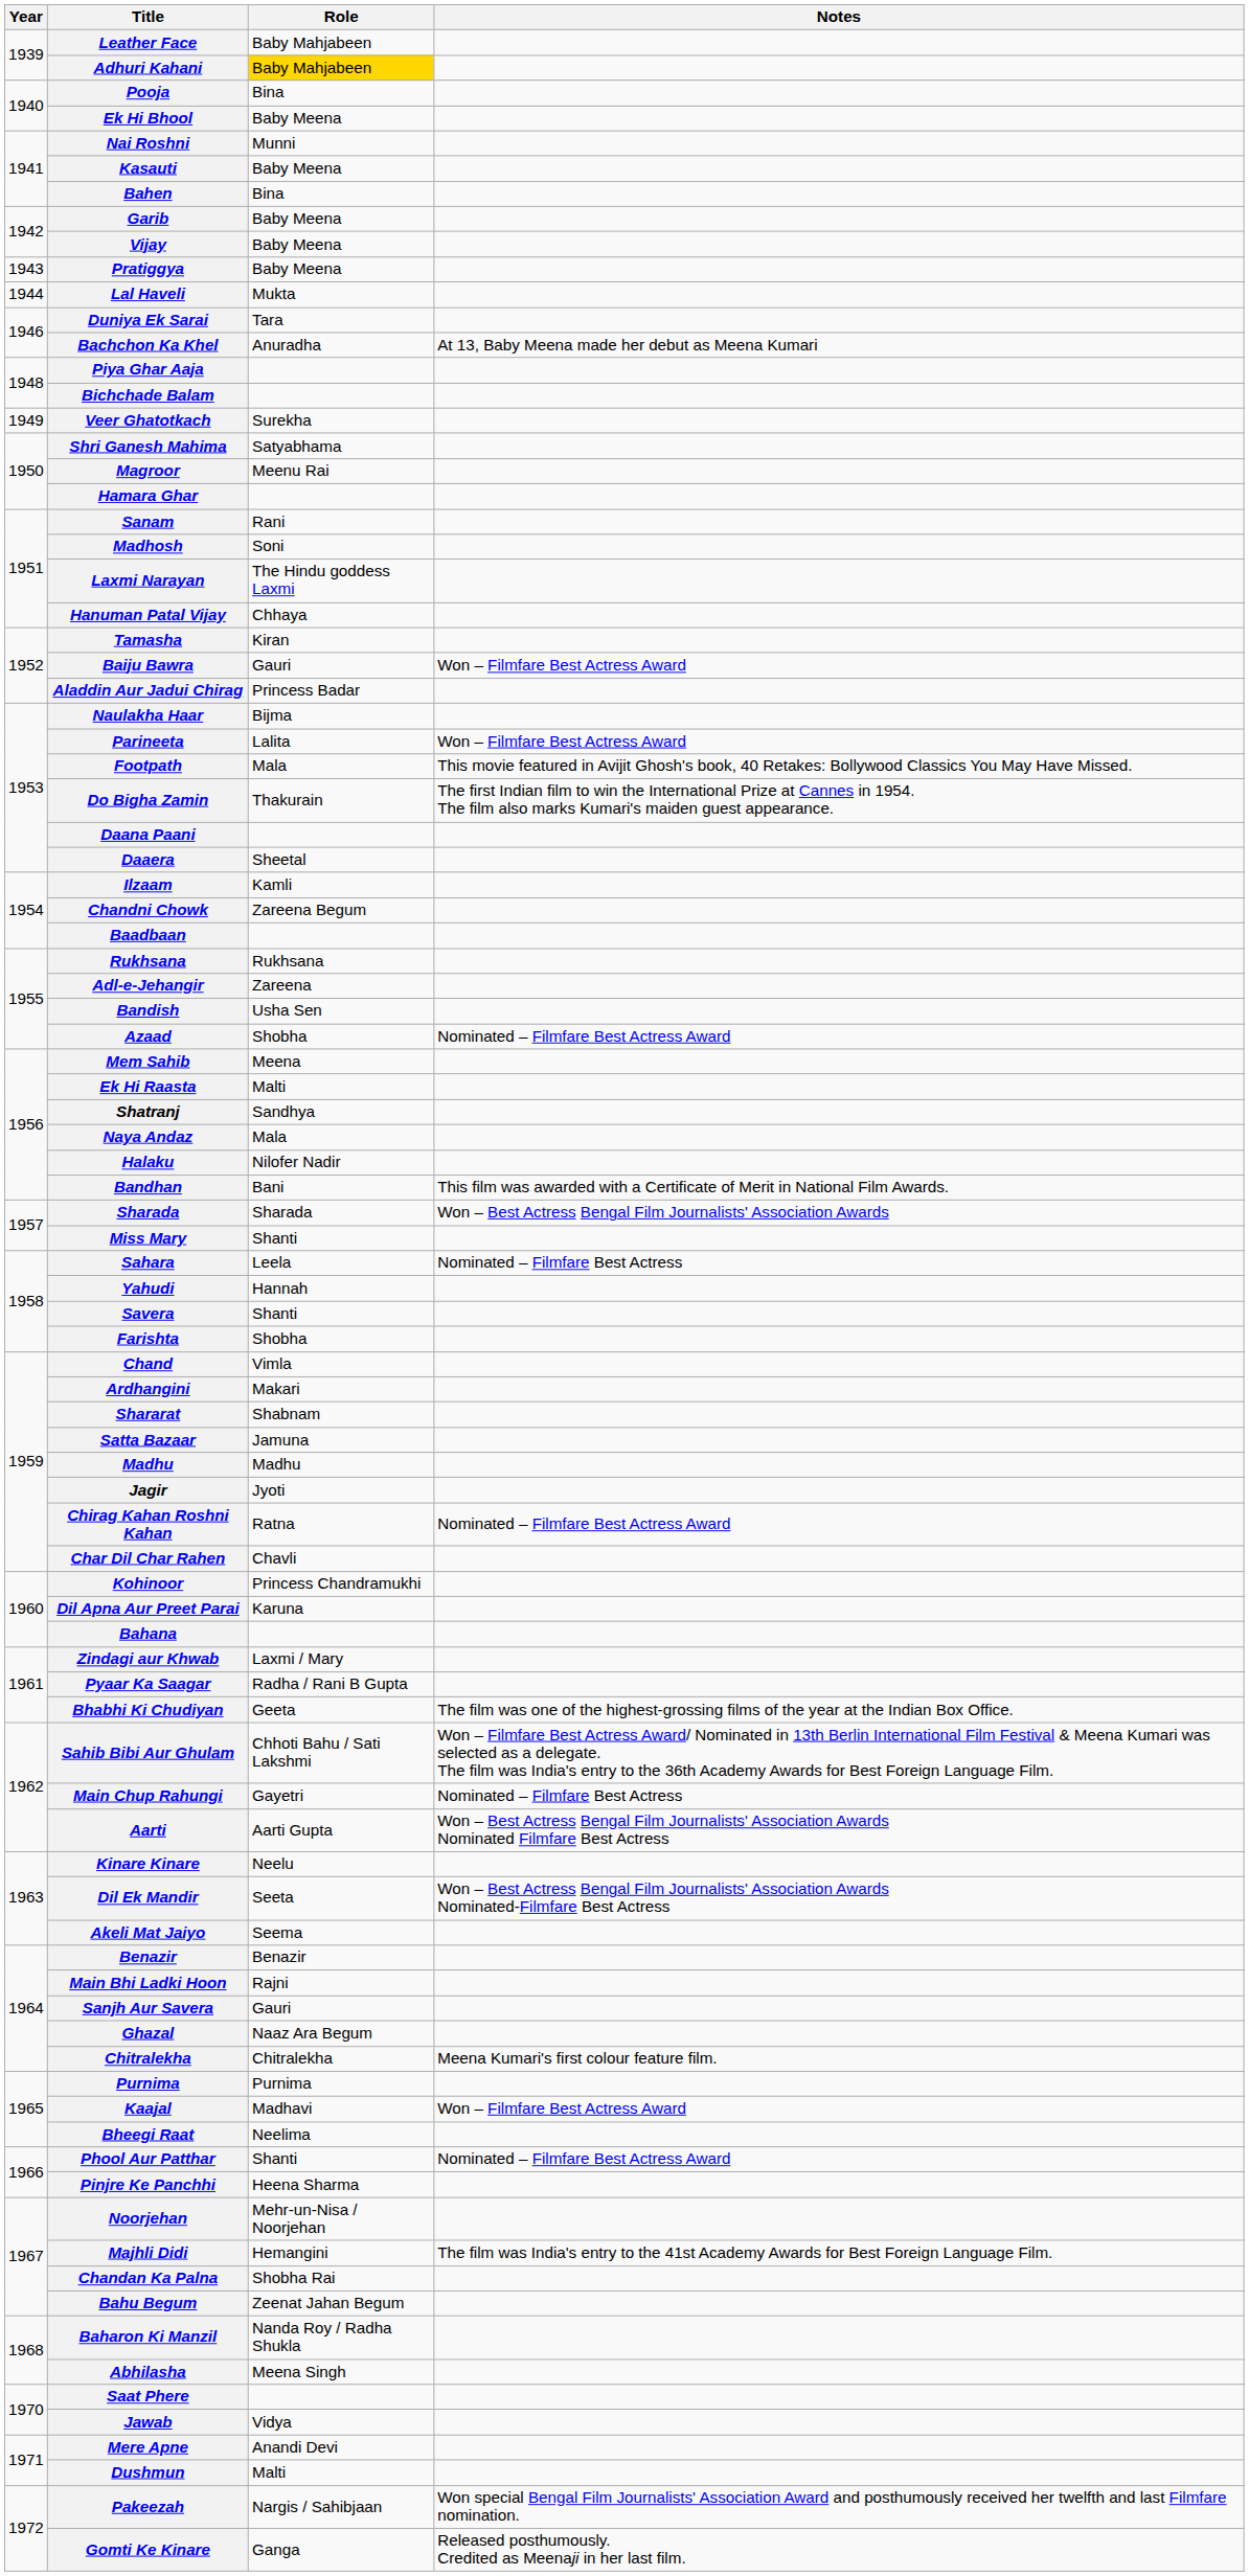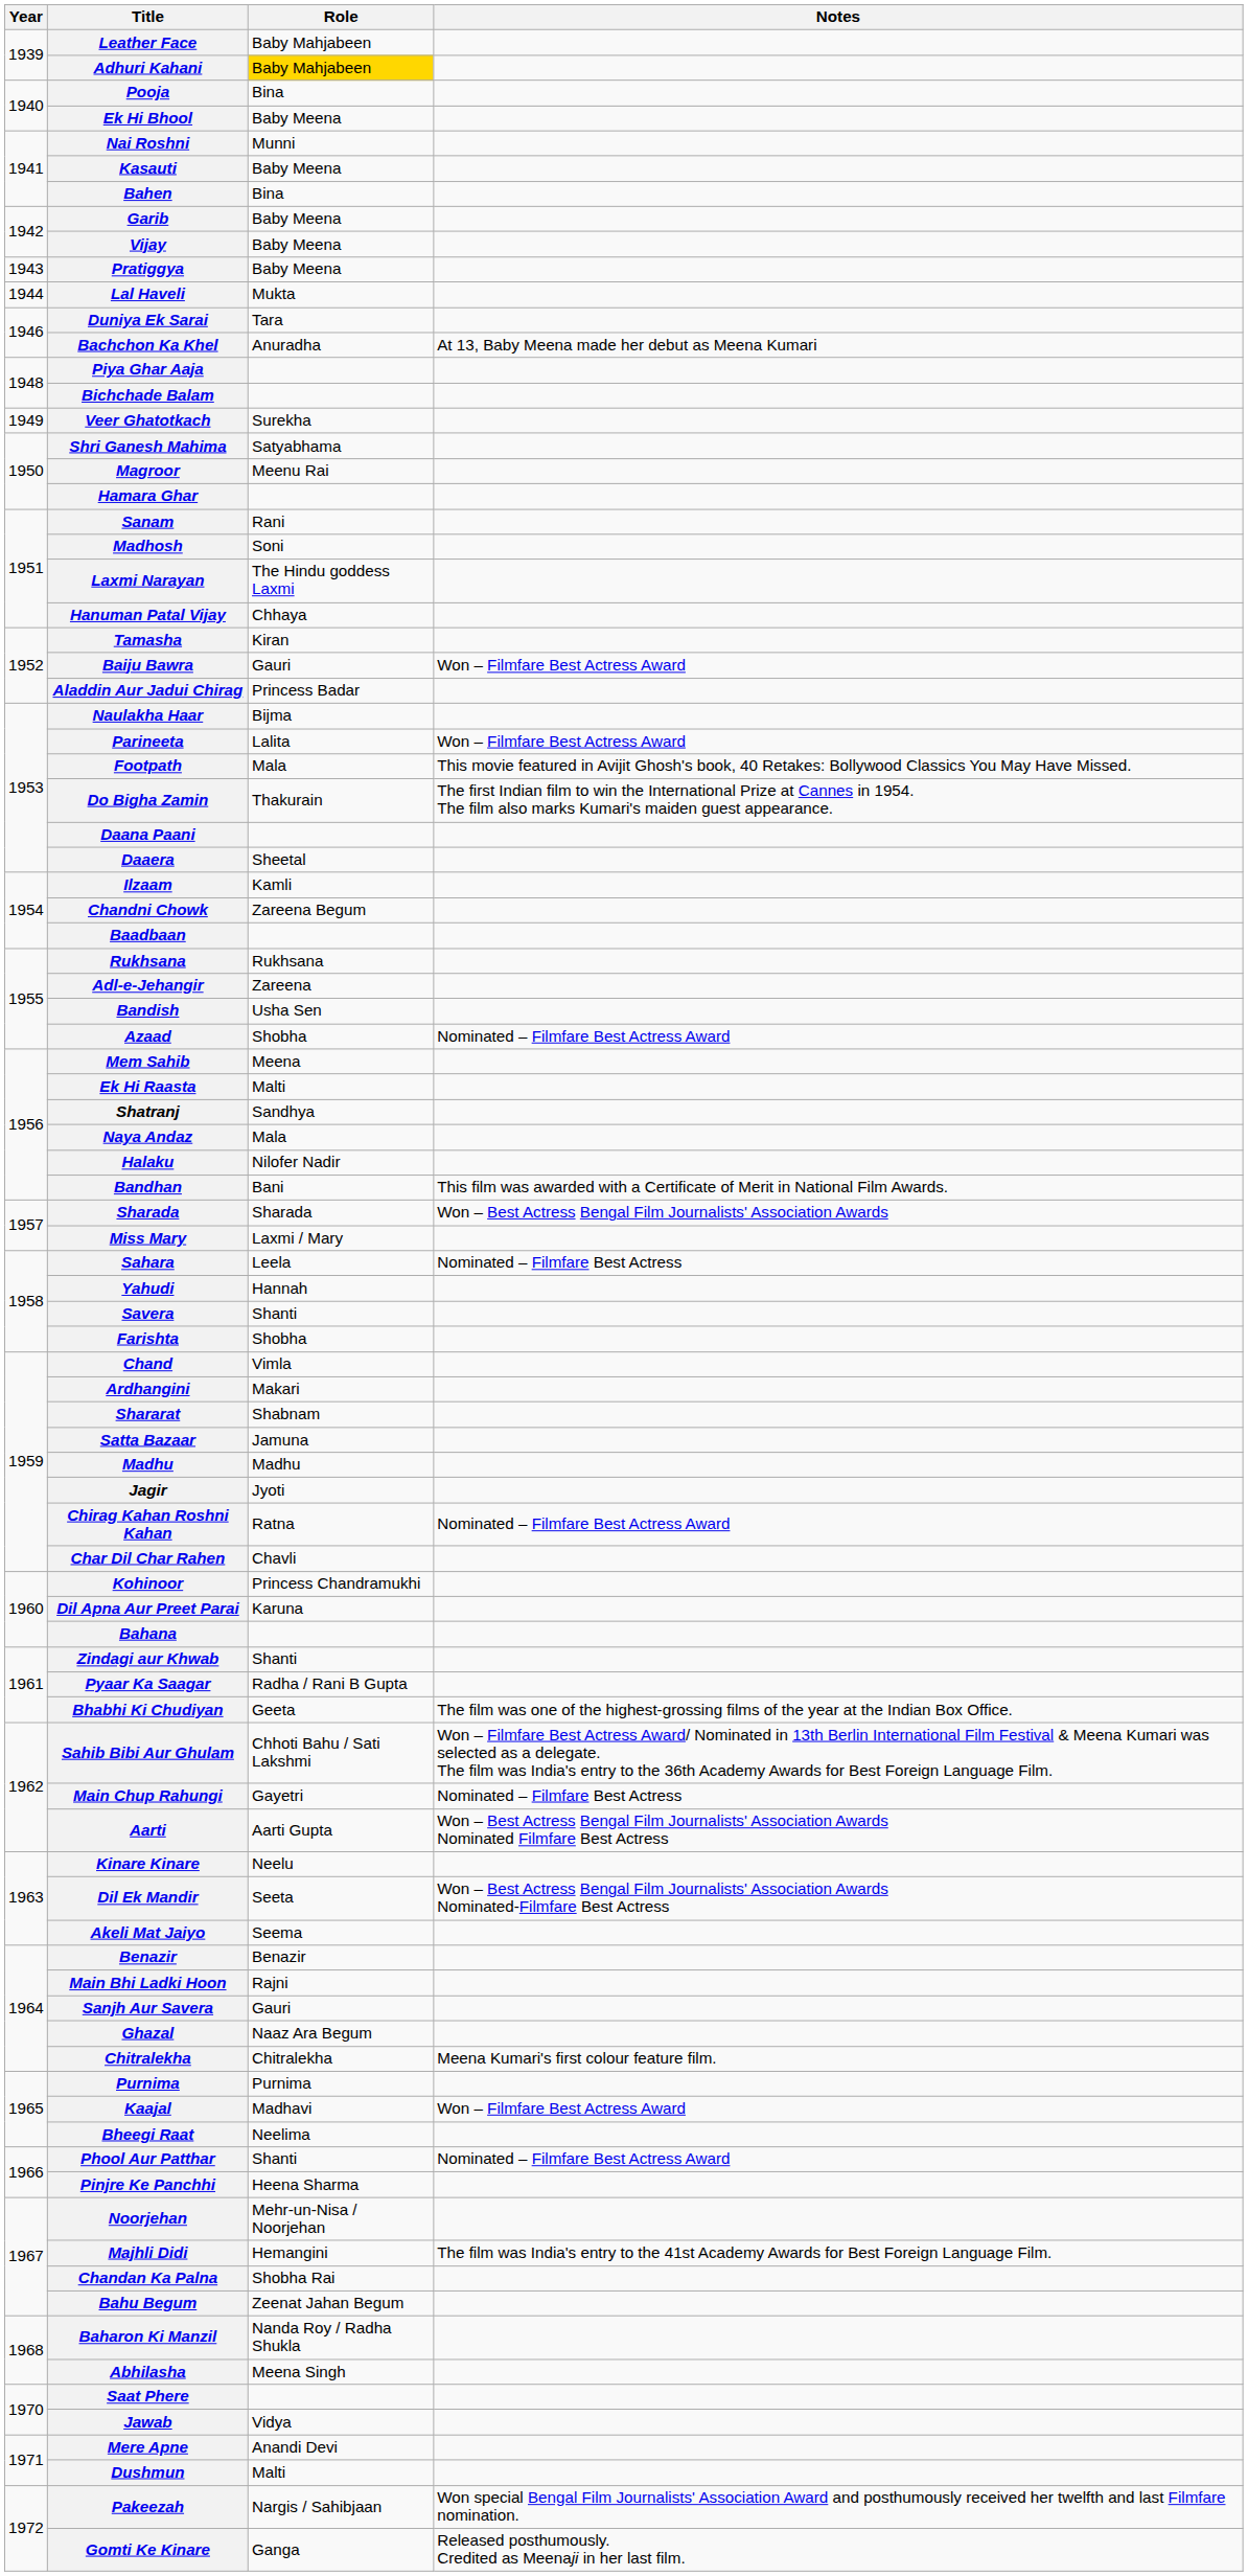 <table class="wikitable sortable plainrowheaders">
 <tr>
 <th scope="col">Year</th>
 <th scope="col">Title</th>
 <th scope="col">Role</th>
 <th scope="col">Notes</th>
 </tr>
 <tr>
 <td rowspan="2">1939</td>
 <th scope="row"><em><a href='#'>Leather Face</a></em></th>
 <td>Baby Mahjabeen</td>
 <td></td>
 </tr>
 <tr>
 <th scope="row"><em><a href='#'>Adhuri Kahani</a></em></th>
 <td style="background: gold;">Baby Mahjabeen</td>
 <td></td>
 </tr>
 <tr>
 <td rowspan="2">1940</td>
 <th scope="row"><em><a href='#'>Pooja</a></em></th>
 <td>Bina</td>
 <td></td>
 </tr>
 <tr>
 <th scope="row"><em><a href='#'>Ek Hi Bhool</a></em></th>
 <td>Baby Meena</td>
 <td></td>
 </tr>
 <tr>
 <td rowspan="3">1941</td>
 <th scope="row"><em><a href='#'>Nai Roshni</a></em></th>
 <td>Munni</td>
 <td></td>
 </tr>
 <tr>
 <th scope="row"><em><a href='#'>Kasauti</a></em></th>
 <td>Baby Meena</td>
 <td></td>
 </tr>
 <tr>
 <th scope="row"><em><a href='#'>Bahen</a></em></th>
 <td>Bina</td>
 <td></td>
 </tr>
 <tr>
 <td rowspan="2">1942</td>
 <th scope="row"><em><a href='#'>Garib</a></em></th>
 <td>Baby Meena</td>
 <td></td>
 </tr>
 <tr>
 <th scope="row"><em><a href='#'>Vijay</a></em></th>
 <td>Baby Meena</td>
 <td></td>
 </tr>
 <tr>
 <td>1943</td>
 <th scope="row"><em><a href='#'>Pratiggya</a></em></th>
 <td>Baby Meena</td>
 <td></td>
 </tr>
 <tr>
 <td>1944</td>
 <th scope="row"><em><a href='#'>Lal Haveli</a></em></th>
 <td>Mukta</td>
 <td></td>
 </tr>
 <tr>
 <td rowspan="2">1946</td>
 <th scope="row"><em><a href='#'>Duniya Ek Sarai</a></em></th>
 <td>Tara</td>
 <td></td>
 </tr>
 <tr>
 <th scope="row"><em><a href='#'>Bachchon Ka Khel</a></em></th>
 <td>Anuradha</td>
 <td>At 13, Baby Meena made her debut as Meena Kumari</td>
 </tr>
 <tr>
 <td rowspan="2">1948</td>
 <th scope="row"><em><a href='#'>Piya Ghar Aaja</a></em></th>
 <td></td>
 <td></td>
 </tr>
 <tr>
 <th scope="row"><em><a href='#'>Bichchade Balam</a></em></th>
 <td></td>
 <td></td>
 </tr>
 <tr>
 <td>1949</td>
 <th scope="row"><em><a href='#'>Veer Ghatotkach</a></em></th>
 <td>Surekha</td>
 <td></td>
 </tr>
 <tr>
 <td rowspan="3">1950</td>
 <th scope="row"><em><a href='#'>Shri Ganesh Mahima</a></em></th>
 <td>Satyabhama</td>
 <td></td>
 </tr>
 <tr>
 <th scope="row"><em><a href='#'>Magroor</a></em></th>
 <td>Meenu Rai</td>
 <td></td>
 </tr>
 <tr>
 <th scope="row"><em><a href='#'>Hamara Ghar</a></em></th>
 <td></td>
 <td></td>
 </tr>
 <tr>
 <td rowspan="4">1951</td>
 <th scope="row"><em><a href='#'>Sanam</a></em></th>
 <td>Rani</td>
 <td></td>
 </tr>
 <tr>
 <th scope="row"><em><a href='#'>Madhosh</a></em></th>
 <td>Soni</td>
 <td></td>
 </tr>
 <tr>
 <th scope="row"><em><a href='#'>Laxmi Narayan</a></em></th>
 <td>The Hindu goddess <a href='#'>Laxmi</a></td>
 <td></td>
 </tr>
 <tr>
 <th scope="row"><em><a href='#'>Hanuman Patal Vijay</a></em></th>
 <td>Chhaya</td>
 <td></td>
 </tr>
 <tr>
 <td rowspan="3">1952</td>
 <th scope="row"><em><a href='#'>Tamasha</a></em></th>
 <td>Kiran</td>
 <td></td>
 </tr>
 <tr>
 <th scope="row"><em><a href='#'>Baiju Bawra</a></em></th>
 <td>Gauri</td>
 <td>Won – <a href='#'>Filmfare Best Actress Award</a></td>
 </tr>
 <tr>
 <th scope="row"><em><a href='#'>Aladdin Aur Jadui Chirag</a></em></th>
 <td>Princess Badar</td>
 <td></td>
 </tr>
 <tr>
 <td rowspan="6">1953</td>
 <th scope="row"><em><a href='#'>Naulakha Haar</a></em></th>
 <td>Bijma</td>
 <td></td>
 </tr>
 <tr>
 <th scope="row"><em><a href='#'>Parineeta</a></em></th>
 <td>Lalita</td>
 <td>Won – <a href='#'>Filmfare Best Actress Award</a></td>
 </tr>
 <tr>
 <th scope="row"><em><a href='#'>Footpath</a></em></th>
 <td>Mala</td>
 <td>This movie featured in Avijit Ghosh's book, 40 Retakes: Bollywood Classics You May Have Missed.</td>
 </tr>
 <tr>
 <th scope="row"><em><a href='#'>Do Bigha Zamin</a></em></th>
 <td>Thakurain</td>
 <td>The first Indian film to win the International Prize at <a href='#'>Cannes</a> in 1954.<br>The film also marks Kumari's maiden guest appearance.</td>
 </tr>
 <tr>
 <th scope="row"><em><a href='#'>Daana Paani</a></em></th>
 <td></td>
 <td></td>
 </tr>
 <tr>
 <th scope="row"><em><a href='#'>Daaera</a></em></th>
 <td>Sheetal</td>
 <td></td>
 </tr>
 <tr>
 <td rowspan="3">1954</td>
 <th scope="row"><em><a href='#'>Ilzaam</a></em></th>
 <td>Kamli</td>
 <td></td>
 </tr>
 <tr>
 <th scope="row"><em><a href='#'>Chandni Chowk</a></em></th>
 <td>Zareena Begum</td>
 <td></td>
 </tr>
 <tr>
 <th scope="row"><em><a href='#'>Baadbaan</a></em></th>
 <td></td>
 <td></td>
 </tr>
 <tr>
 <td rowspan="4">1955</td>
 <th scope="row"><em><a href='#'>Rukhsana</a></em></th>
 <td>Rukhsana</td>
 <td></td>
 </tr>
 <tr>
 <th scope="row"><em><a href='#'>Adl-e-Jehangir</a></em></th>
 <td>Zareena</td>
 <td></td>
 </tr>
 <tr>
 <th scope="row"><em><a href='#'>Bandish</a></em></th>
 <td>Usha Sen</td>
 <td></td>
 </tr>
 <tr>
 <th scope="row"><em><a href='#'>Azaad</a></em></th>
 <td>Shobha</td>
 <td>Nominated – <a href='#'>Filmfare Best Actress Award</a></td>
 </tr>
 <tr>
 <td rowspan="6">1956</td>
 <th scope="row"><em><a href='#'>Mem Sahib</a></em></th>
 <td>Meena</td>
 <td></td>
 </tr>
 <tr>
 <th scope="row"><em><a href='#'>Ek Hi Raasta</a></em></th>
 <td>Malti</td>
 <td></td>
 </tr>
 <tr>
 <th scope="row"><em>Shatranj</em></th>
 <td>Sandhya</td>
 <td></td>
 </tr>
 <tr>
 <th scope="row"><em><a href='#'>Naya Andaz</a></em></th>
 <td>Mala</td>
 <td></td>
 </tr>
 <tr>
 <th scope="row"><em><a href='#'>Halaku</a></em></th>
 <td>Nilofer Nadir</td>
 <td></td>
 </tr>
 <tr>
 <th scope="row"><em><a href='#'>Bandhan</a></em></th>
 <td>Bani</td>
 <td>This film was awarded with a Certificate of Merit in National Film Awards.</td>
 </tr>
 <tr>
 <td rowspan="2">1957</td>
 <th scope="row"><em><a href='#'>Sharada</a></em></th>
 <td>Sharada</td>
 <td>Won – <a href='#'>Best Actress</a> <a href='#'>Bengal Film Journalists' Association Awards</a></td>
 </tr>
 <tr>
 <th scope="row"><em><a href='#'>Miss Mary</a></em></th>
-<td>Shanti</td>
+<td>Laxmi / Mary</td>
 <td></td>
 </tr>
 <tr>
 <td rowspan="4">1958</td>
 <th scope="row"><em><a href='#'>Sahara</a></em></th>
 <td>Leela</td>
 <td>Nominated – <a href='#'>Filmfare</a> Best Actress</td>
 </tr>
 <tr>
 <th scope="row"><em><a href='#'>Yahudi</a></em></th>
 <td>Hannah</td>
 <td></td>
 </tr>
 <tr>
 <th scope="row"><em><a href='#'>Savera</a></em></th>
 <td>Shanti</td>
 <td></td>
 </tr>
 <tr>
 <th scope="row"><em><a href='#'>Farishta</a></em></th>
 <td>Shobha</td>
 <td></td>
 </tr>
 <tr>
 <td rowspan="8">1959</td>
 <th scope="row"><em><a href='#'>Chand</a></em></th>
 <td>Vimla</td>
 <td></td>
 </tr>
 <tr>
 <th scope="row"><em><a href='#'>Ardhangini</a></em></th>
 <td>Makari</td>
 <td></td>
 </tr>
 <tr>
 <th scope="row"><em><a href='#'>Shararat</a></em></th>
 <td>Shabnam</td>
 <td></td>
 </tr>
 <tr>
 <th scope="row"><em><a href='#'>Satta Bazaar</a></em></th>
 <td>Jamuna</td>
 <td></td>
 </tr>
 <tr>
 <th scope="row"><em><a href='#'>Madhu</a></em></th>
 <td>Madhu</td>
 <td></td>
 </tr>
 <tr>
 <th scope="row"><em>Jagir</em></th>
 <td>Jyoti</td>
 <td></td>
 </tr>
 <tr>
 <th scope="row"><em><a href='#'>Chirag Kahan Roshni Kahan</a></em></th>
 <td>Ratna</td>
 <td>Nominated – <a href='#'>Filmfare Best Actress Award</a></td>
 </tr>
 <tr>
 <th scope="row"><em><a href='#'>Char Dil Char Rahen</a></em></th>
 <td>Chavli</td>
 <td></td>
 </tr>
 <tr>
 <td rowspan="3">1960</td>
 <th scope="row"><em><a href='#'>Kohinoor</a></em></th>
 <td>Princess Chandramukhi</td>
 <td></td>
 </tr>
 <tr>
 <th scope="row"><em><a href='#'>Dil Apna Aur Preet Parai</a></em></th>
 <td>Karuna</td>
 <td></td>
 </tr>
 <tr>
 <th scope="row"><em><a href='#'>Bahana</a></em></th>
 <td></td>
 <td></td>
 </tr>
 <tr>
 <td rowspan="3">1961</td>
 <th scope="row"><em><a href='#'>Zindagi aur Khwab</a></em></th>
-<td>Laxmi / Mary</td>
+<td>Shanti</td>
 <td></td>
 </tr>
 <tr>
 <th scope="row"><em><a href='#'>Pyaar Ka Saagar</a></em></th>
 <td>Radha / Rani B Gupta</td>
 <td></td>
 </tr>
 <tr>
 <th scope="row"><em><a href='#'>Bhabhi Ki Chudiyan</a></em></th>
 <td>Geeta</td>
 <td>The film was one of the highest-grossing films of the year at the Indian Box Office.</td>
 </tr>
 <tr>
 <td rowspan="3">1962</td>
 <th scope="row"><em><a href='#'>Sahib Bibi Aur Ghulam</a></em></th>
 <td>Chhoti Bahu / Sati Lakshmi</td>
 <td>Won – <a href='#'>Filmfare Best Actress Award</a>/ Nominated in <a href='#'>13th Berlin International Film Festival</a> & Meena Kumari was selected as a delegate.<br>The film was India's entry to the 36th Academy Awards for Best Foreign Language Film.</td>
 </tr>
 <tr>
 <th scope="row"><em><a href='#'>Main Chup Rahungi</a></em></th>
 <td>Gayetri</td>
 <td>Nominated – <a href='#'>Filmfare</a> Best Actress</td>
 </tr>
 <tr>
 <th scope="row"><em><a href='#'>Aarti</a></em></th>
 <td>Aarti Gupta</td>
 <td>Won – <a href='#'>Best Actress</a> <a href='#'>Bengal Film Journalists' Association Awards</a><br>Nominated <a href='#'>Filmfare</a> Best Actress</td>
 </tr>
 <tr>
 <td rowspan="3">1963</td>
 <th scope="row"><em><a href='#'>Kinare Kinare</a></em></th>
 <td>Neelu</td>
 <td></td>
 </tr>
 <tr>
 <th scope="row"><em><a href='#'>Dil Ek Mandir</a></em></th>
 <td>Seeta</td>
 <td>Won – <a href='#'>Best Actress</a> <a href='#'>Bengal Film Journalists' Association Awards</a><br>Nominated-<a href='#'>Filmfare</a> Best Actress</td>
 </tr>
 <tr>
 <th scope="row"><em><a href='#'>Akeli Mat Jaiyo</a></em></th>
 <td>Seema</td>
 <td></td>
 </tr>
 <tr>
 <td rowspan="5">1964</td>
 <th scope="row"><em><a href='#'>Benazir</a></em></th>
 <td>Benazir</td>
 <td></td>
 </tr>
 <tr>
 <th scope="row"><em><a href='#'>Main Bhi Ladki Hoon</a></em></th>
 <td>Rajni</td>
 <td></td>
 </tr>
 <tr>
 <th scope="row"><em><a href='#'>Sanjh Aur Savera</a></em></th>
 <td>Gauri</td>
 <td></td>
 </tr>
 <tr>
 <th scope="row"><em><a href='#'>Ghazal</a></em></th>
 <td>Naaz Ara Begum</td>
 <td></td>
 </tr>
 <tr>
 <th scope="row"><em><a href='#'>Chitralekha</a></em></th>
 <td>Chitralekha</td>
 <td>Meena Kumari's first colour feature film.</td>
 </tr>
 <tr>
 <td rowspan="3">1965</td>
 <th scope="row"><em><a href='#'>Purnima</a></em></th>
 <td>Purnima</td>
 <td></td>
 </tr>
 <tr>
 <th scope="row"><em><a href='#'>Kaajal</a></em></th>
 <td>Madhavi</td>
 <td>Won – <a href='#'>Filmfare Best Actress Award</a></td>
 </tr>
 <tr>
 <th scope="row"><em><a href='#'>Bheegi Raat</a></em></th>
 <td>Neelima</td>
 <td></td>
 </tr>
 <tr>
 <td rowspan="2">1966</td>
 <th scope="row"><em><a href='#'>Phool Aur Patthar</a></em></th>
 <td>Shanti</td>
 <td>Nominated – <a href='#'>Filmfare Best Actress Award</a></td>
 </tr>
 <tr>
 <th scope="row"><em><a href='#'>Pinjre Ke Panchhi</a></em></th>
 <td>Heena Sharma</td>
 <td></td>
 </tr>
 <tr>
 <td rowspan="4">1967</td>
 <th scope="row"><em><a href='#'>Noorjehan</a></em></th>
 <td>Mehr-un-Nisa / Noorjehan</td>
 <td></td>
 </tr>
 <tr>
 <th scope="row"><em><a href='#'>Majhli Didi</a></em></th>
 <td>Hemangini</td>
 <td>The film was India's entry to the 41st Academy Awards for Best Foreign Language Film.</td>
 </tr>
 <tr>
 <th scope="row"><em><a href='#'>Chandan Ka Palna</a></em></th>
 <td>Shobha Rai</td>
 <td></td>
 </tr>
 <tr>
 <th scope="row"><em><a href='#'>Bahu Begum</a></em></th>
 <td>Zeenat Jahan Begum</td>
 <td></td>
 </tr>
 <tr>
 <td rowspan="2">1968</td>
 <th scope="row"><em><a href='#'>Baharon Ki Manzil</a></em></th>
 <td>Nanda Roy / Radha Shukla</td>
 <td></td>
 </tr>
 <tr>
 <th scope="row"><em><a href='#'>Abhilasha</a></em></th>
 <td>Meena Singh</td>
 <td></td>
 </tr>
 <tr>
 <td rowspan="2">1970</td>
 <th scope="row"><em><a href='#'>Saat Phere</a></em></th>
 <td></td>
 <td></td>
 </tr>
 <tr>
 <th scope="row"><em><a href='#'>Jawab</a></em></th>
 <td>Vidya</td>
 <td></td>
 </tr>
 <tr>
 <td rowspan="2">1971</td>
 <th scope="row"><em><a href='#'>Mere Apne</a></em></th>
 <td>Anandi Devi</td>
 <td></td>
 </tr>
 <tr>
 <th scope="row"><em><a href='#'>Dushmun</a></em></th>
 <td>Malti</td>
 <td></td>
 </tr>
 <tr>
 <td rowspan="2">1972</td>
 <th scope="row"><em><a href='#'>Pakeezah</a></em></th>
 <td>Nargis / Sahibjaan</td>
 <td>Won special <a href='#'>Bengal Film Journalists' Association Award</a> and posthumously received her twelfth and last <a href='#'>Filmfare</a> nomination.</td>
 </tr>
 <tr>
 <th scope="row"><em><a href='#'>Gomti Ke Kinare</a></em></th>
 <td>Ganga</td>
 <td>Released posthumously.<br>Credited as Meena<em>ji</em> in her last film.</td>
 </tr>
 </table>
